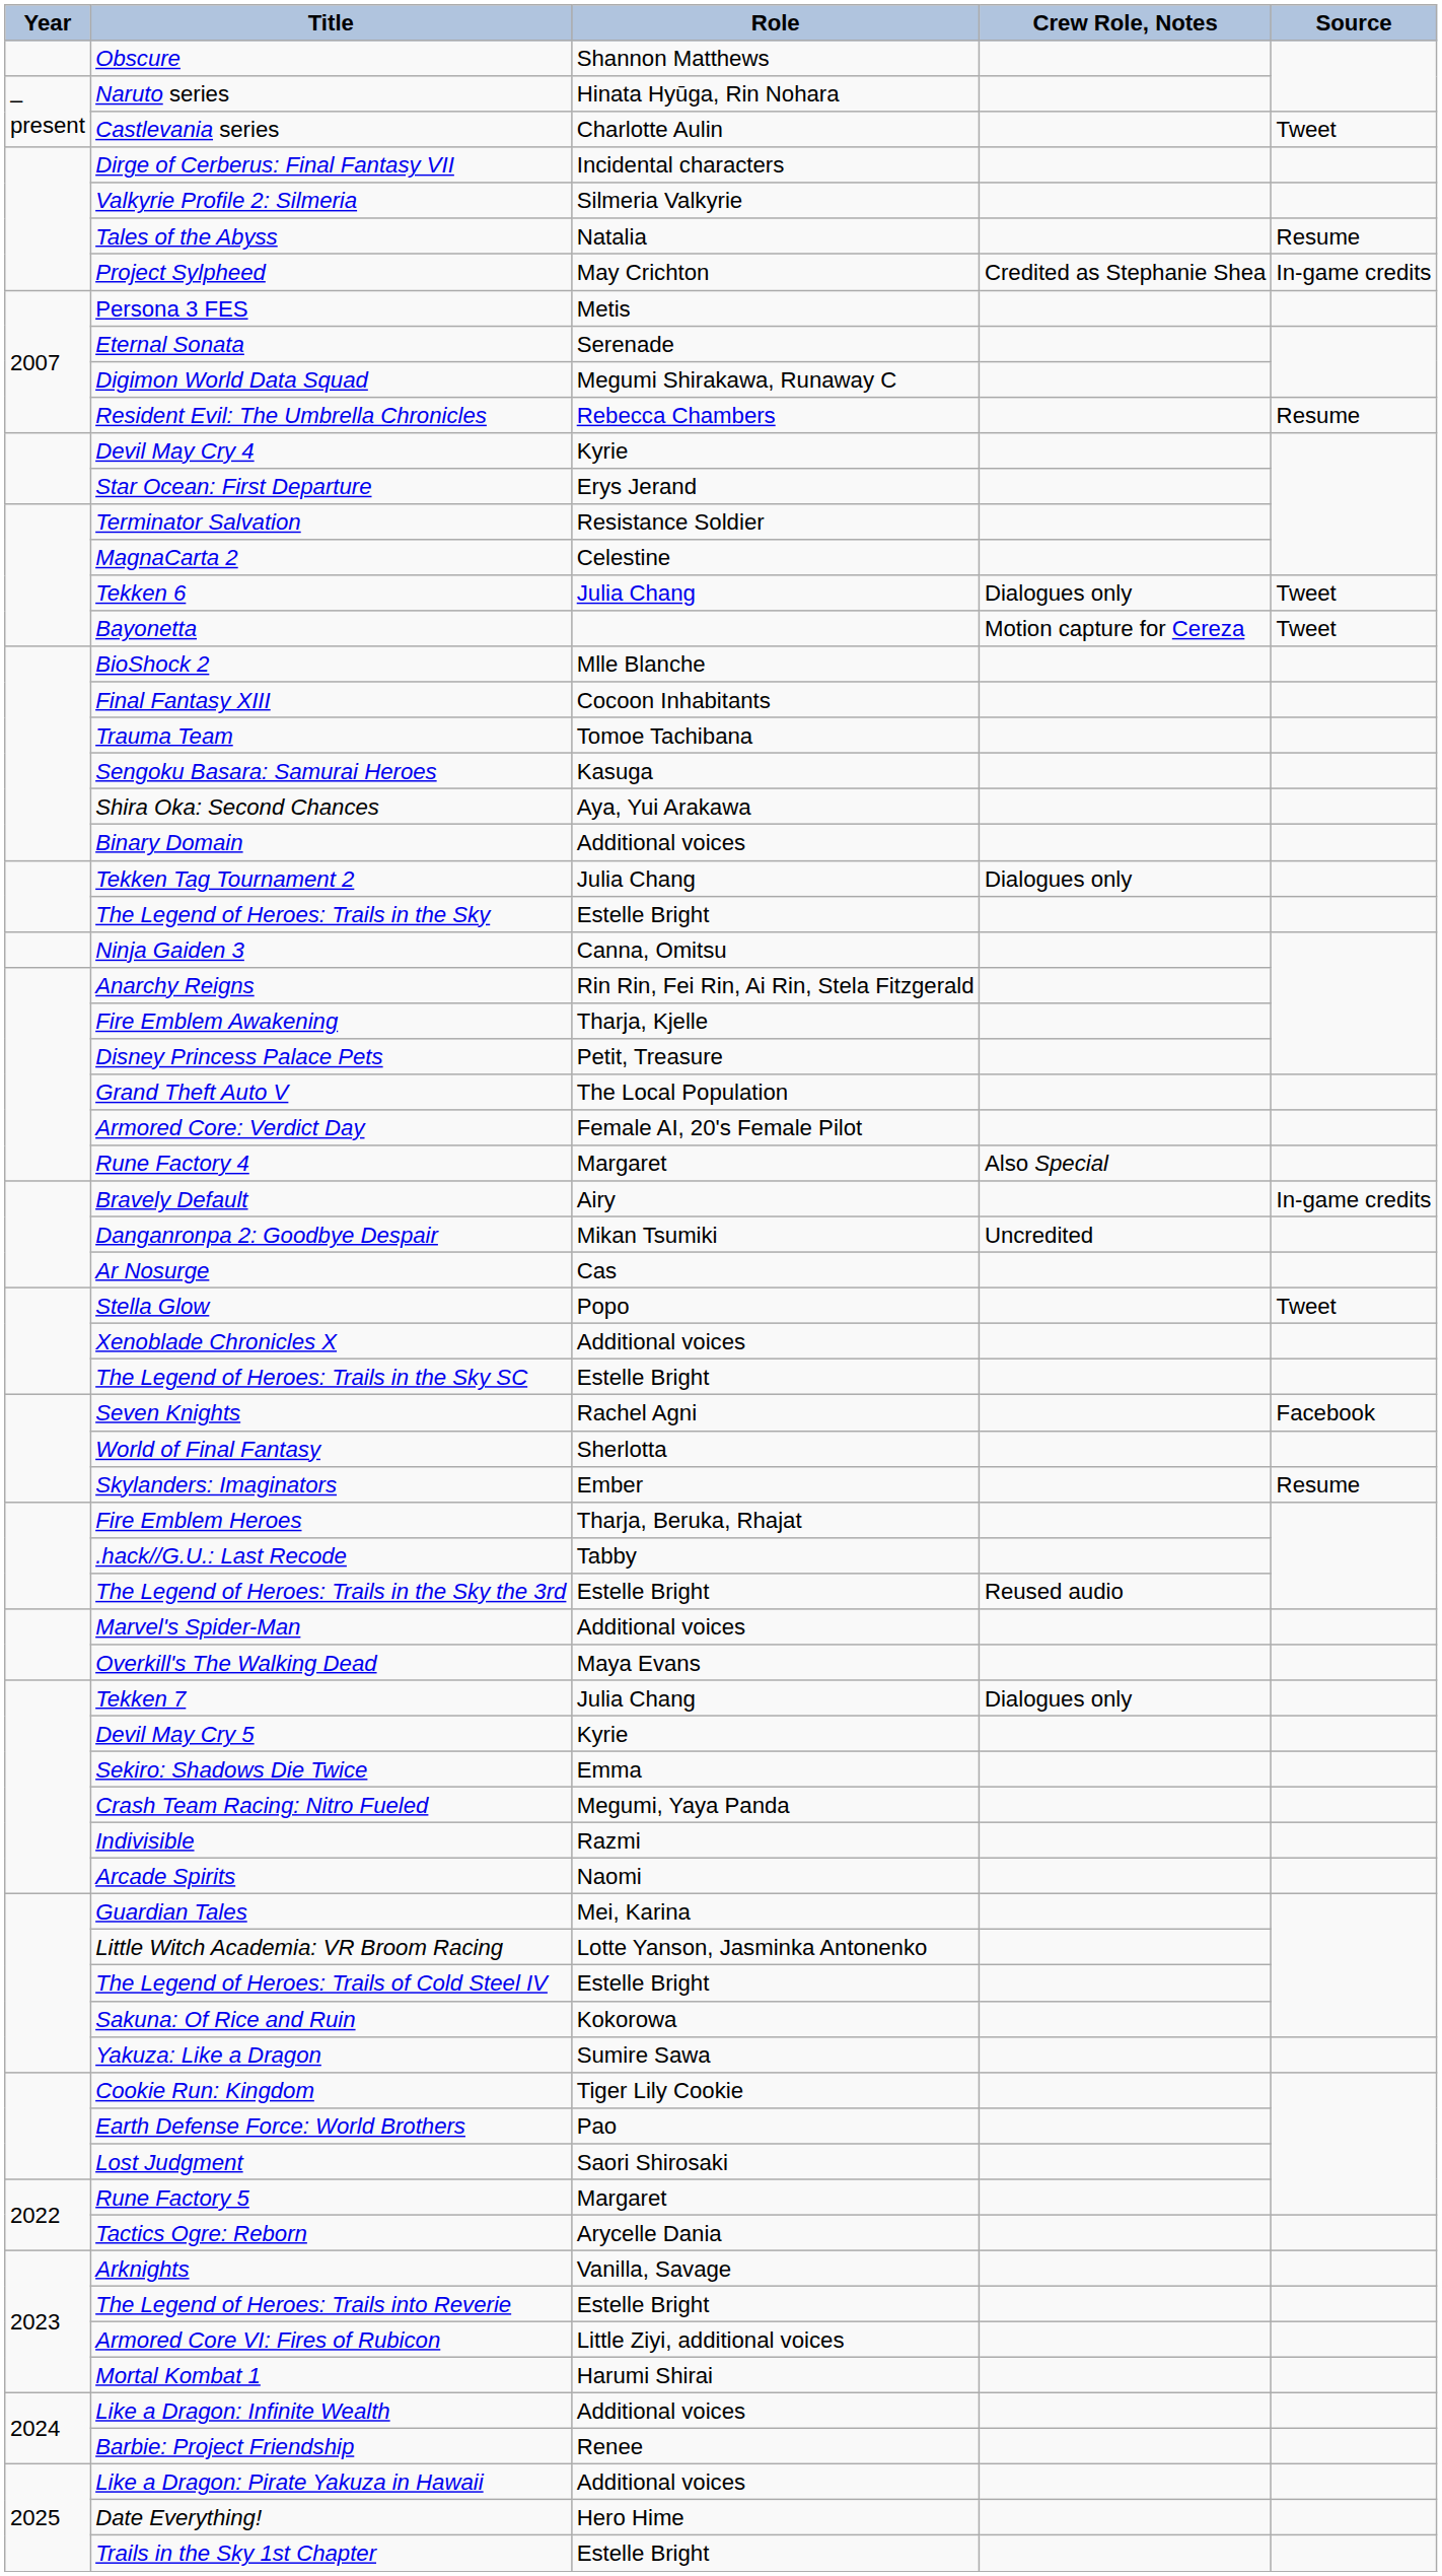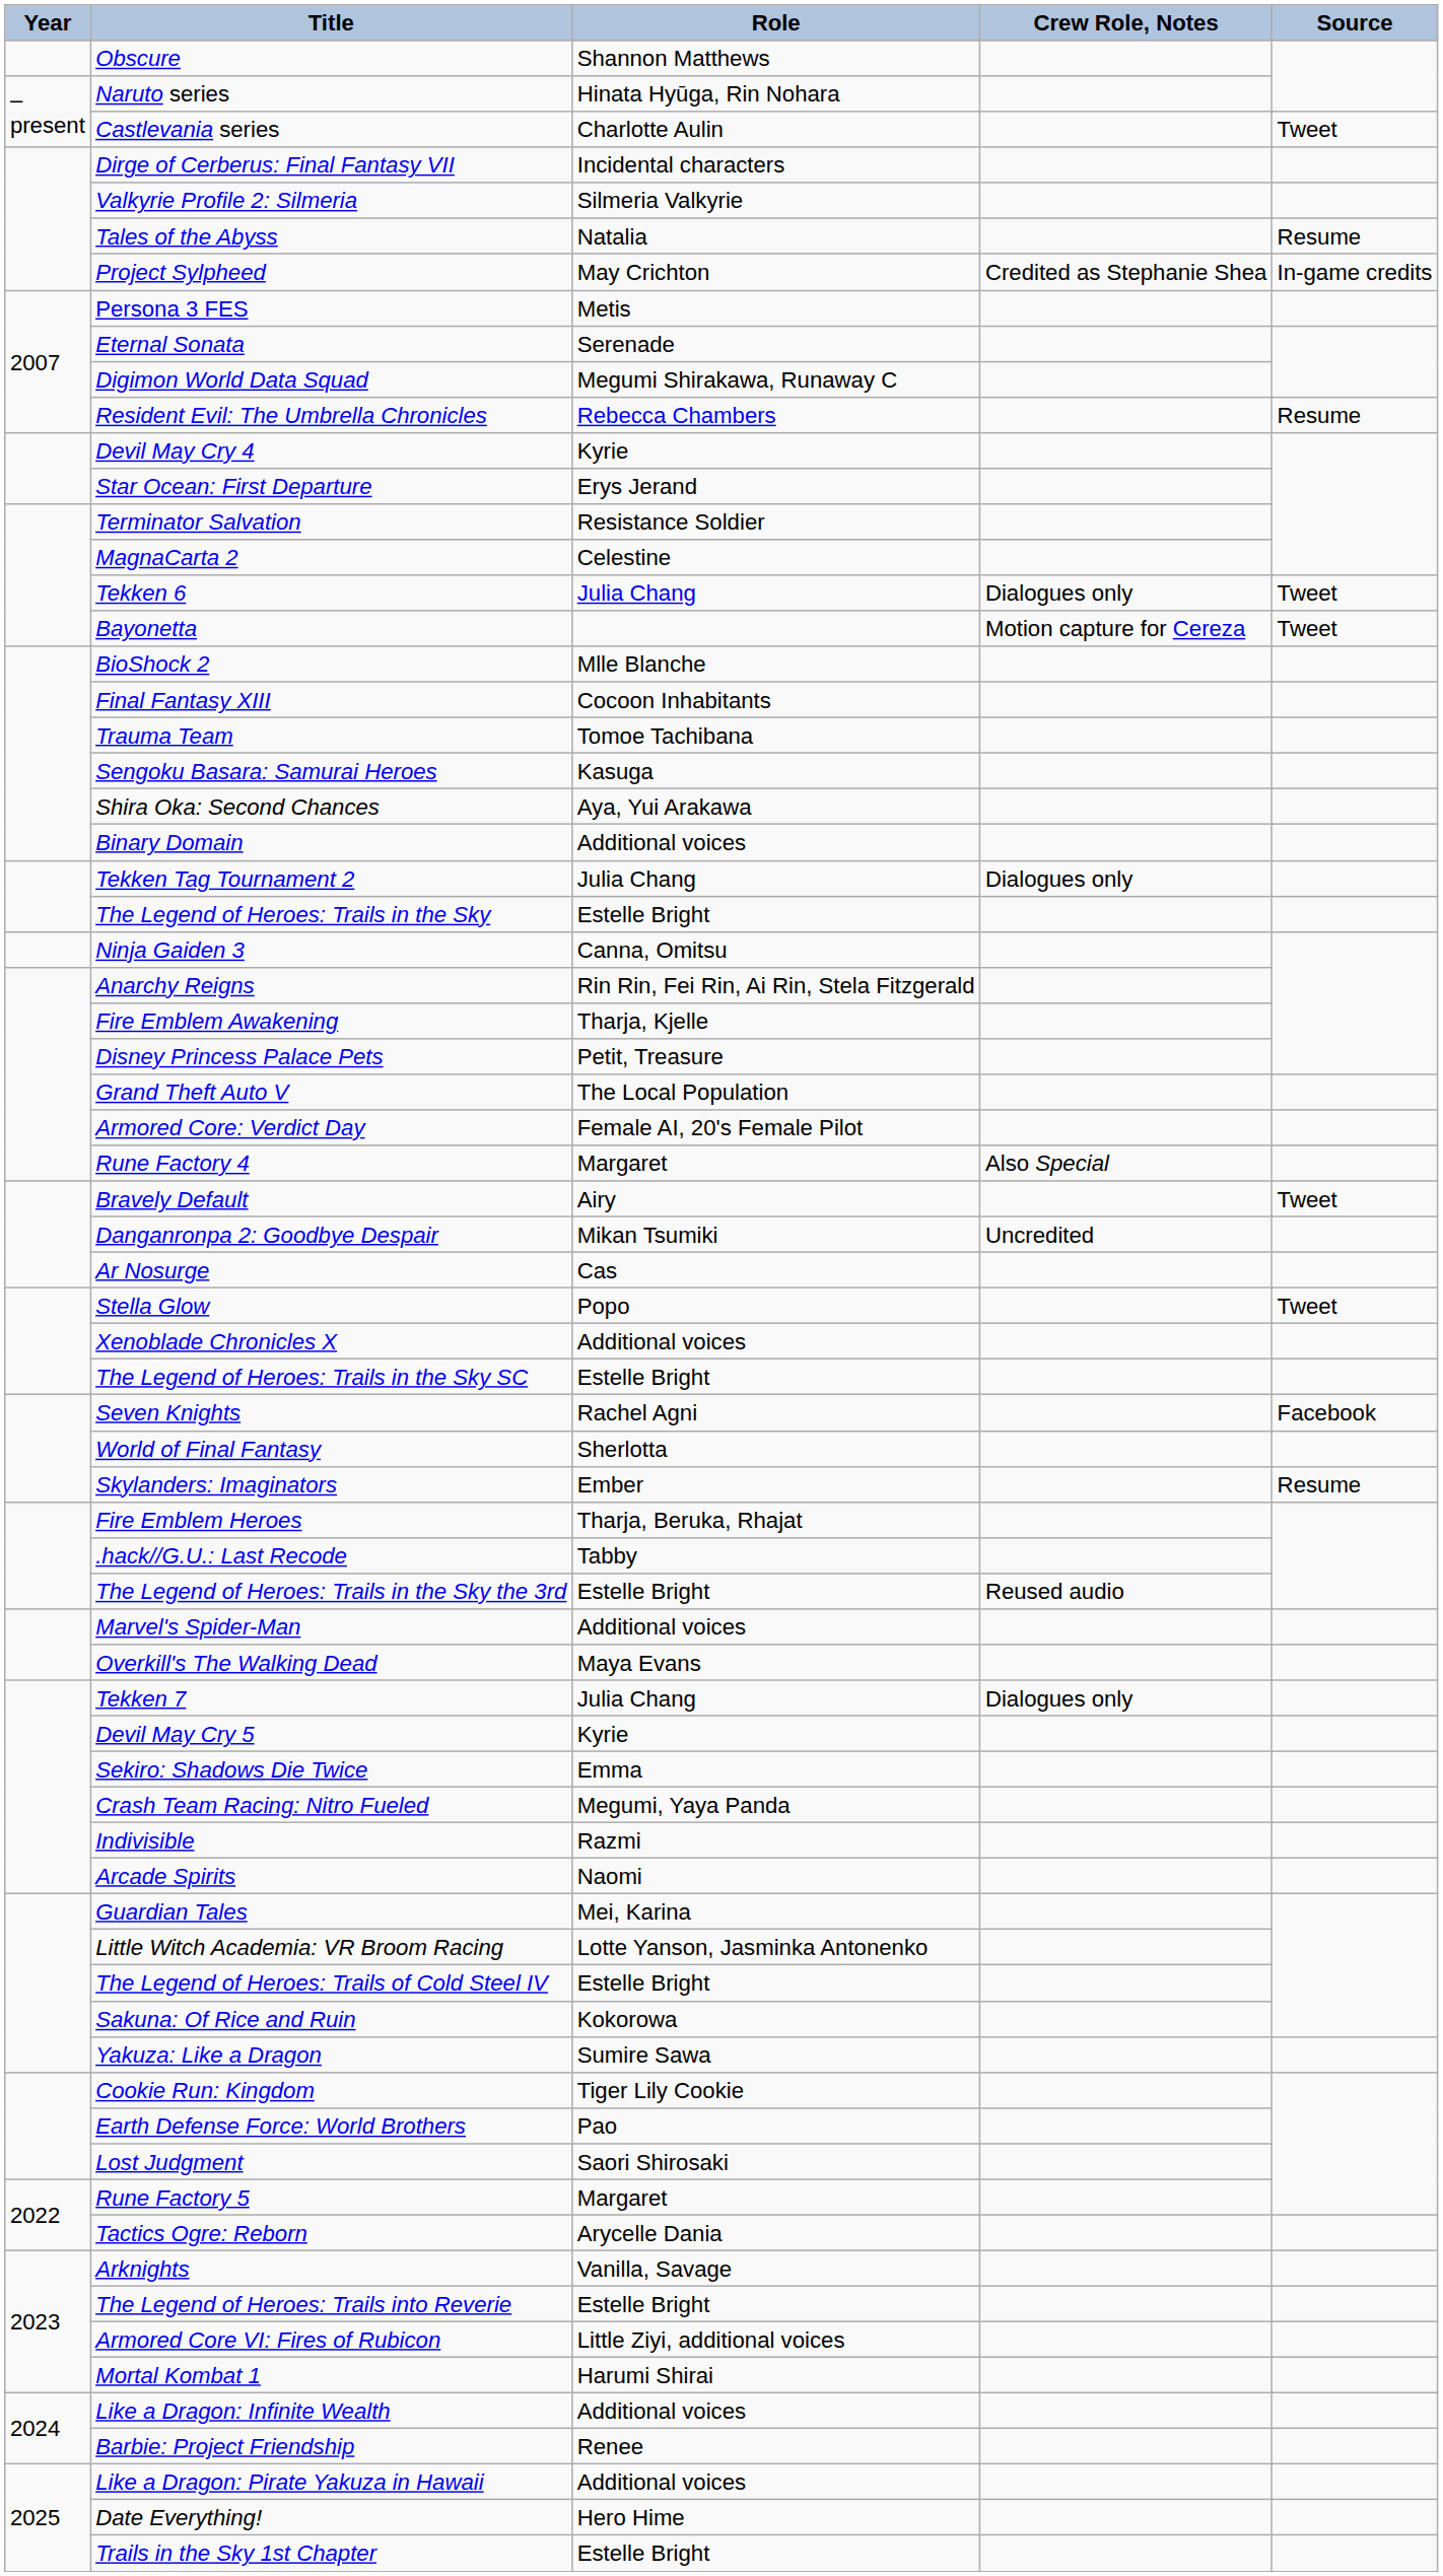 <table class="wikitable sortable plainrowheaders" style="width=95%; font-size: 95%;">
 <tr>
 <th style="background:#b0c4de; width:40px;">Year </th>
 <th style="background:#b0c4de;">Title</th>
 <th style="background:#b0c4de;">Role</th>
 <th style="background:#b0c4de;" class="unsortable">Crew Role, Notes</th>
 <th style="background:#b0c4de;" class="unsortable">Source</th>
 </tr>
 <tr>
 <td></td>
 <td><em><a href='#'>Obscure</a></em></td>
 <td>Shannon Matthews</td>
 <td> </td>
 <td rowspan="2"></td>
 </tr>
 <tr>
 <td rowspan="2">–present</td>
 <td><em><a href='#'>Naruto</a></em> series</td>
 <td>Hinata Hyūga, Rin Nohara</td>
 <td> </td>
 </tr>
 <tr>
 <td><em><a href='#'>Castlevania</a></em> series</td>
 <td>Charlotte Aulin</td>
 <td></td>
 <td>Tweet</td>
 </tr>
 <tr>
 <td rowspan="4"></td>
 <td><em><a href='#'>Dirge of Cerberus: Final Fantasy VII</a></em></td>
 <td>Incidental characters</td>
 <td> </td>
 <td></td>
 </tr>
 <tr>
 <td><em><a href='#'>Valkyrie Profile 2: Silmeria</a></em></td>
 <td>Silmeria Valkyrie</td>
 <td> </td>
 <td></td>
 </tr>
 <tr>
 <td><em><a href='#'>Tales of the Abyss</a></em></td>
 <td>Natalia</td>
 <td> </td>
 <td>Resume</td>
 </tr>
 <tr>
 <td><em><a href='#'>Project Sylpheed</a></em></td>
 <td>May Crichton</td>
 <td>Credited as Stephanie Shea</td>
 <td>In-game credits</td>
 </tr>
 <tr>
 <td rowspan="4">2007</td>
 <td><a href='#'>Persona 3 FES</a></td>
 <td>Metis</td>
 <td></td>
 <td></td>
 </tr>
 <tr>
 <td><em><a href='#'>Eternal Sonata</a></em></td>
 <td>Serenade</td>
 <td> </td>
 <td rowspan="2"></td>
 </tr>
 <tr>
 <td><em><a href='#'>Digimon World Data Squad</a></em></td>
 <td>Megumi Shirakawa, Runaway C</td>
 <td></td>
 </tr>
 <tr>
 <td><em><a href='#'>Resident Evil: The Umbrella Chronicles</a></em></td>
 <td><a href='#'>Rebecca Chambers</a></td>
 <td> </td>
 <td>Resume</td>
 </tr>
 <tr>
 <td rowspan="2"></td>
 <td><em><a href='#'>Devil May Cry 4</a></em></td>
 <td>Kyrie</td>
 <td> </td>
 <td rowspan="4"></td>
 </tr>
 <tr>
 <td><em><a href='#'>Star Ocean: First Departure</a></em></td>
 <td>Erys Jerand</td>
 <td> </td>
 </tr>
 <tr>
 <td rowspan="4"></td>
 <td><em><a href='#'>Terminator Salvation</a></em></td>
 <td>Resistance Soldier</td>
 <td> </td>
 </tr>
 <tr>
 <td><em><a href='#'>MagnaCarta 2</a></em></td>
 <td>Celestine</td>
 <td> </td>
 </tr>
 <tr>
 <td><em><a href='#'>Tekken 6</a></em></td>
 <td><a href='#'>Julia Chang</a></td>
 <td>Dialogues only</td>
 <td>Tweet</td>
 </tr>
 <tr>
 <td><em><a href='#'>Bayonetta</a></em></td>
 <td></td>
 <td>Motion capture for <a href='#'>Cereza</a></td>
 <td>Tweet</td>
 </tr>
 <tr>
 <td rowspan="6"></td>
 <td><em><a href='#'>BioShock 2</a></em></td>
 <td>Mlle Blanche</td>
 <td></td>
 <td></td>
 </tr>
 <tr>
 <td><em><a href='#'>Final Fantasy XIII</a></em></td>
 <td>Cocoon Inhabitants</td>
 <td> </td>
 <td></td>
 </tr>
 <tr>
 <td><em><a href='#'>Trauma Team</a></em></td>
 <td>Tomoe Tachibana</td>
 <td> </td>
 <td></td>
 </tr>
 <tr>
 <td><em><a href='#'>Sengoku Basara: Samurai Heroes</a></em></td>
 <td>Kasuga</td>
 <td> </td>
 <td></td>
 </tr>
 <tr>
 <td><em>Shira Oka: Second Chances</em></td>
 <td>Aya, Yui Arakawa</td>
 <td> </td>
 <td></td>
 </tr>
 <tr>
 <td><em><a href='#'>Binary Domain</a></em></td>
 <td>Additional voices</td>
 <td> </td>
 <td></td>
 </tr>
 <tr>
 <td rowspan = "2"></td>
 <td><em><a href='#'>Tekken Tag Tournament 2</a></em></td>
 <td>Julia Chang</td>
 <td>Dialogues only</td>
 <td></td>
 </tr>
 <tr>
 <td><em><a href='#'>The Legend of Heroes: Trails in the Sky</a></em></td>
 <td>Estelle Bright</td>
 <td></td>
 </tr>
 <tr>
 <td></td>
 <td><em><a href='#'>Ninja Gaiden 3</a></em></td>
 <td>Canna, Omitsu</td>
 <td> </td>
 <td rowspan="4"></td>
 </tr>
 <tr>
 <td rowspan="6"></td>
 <td><em><a href='#'>Anarchy Reigns</a></em></td>
 <td>Rin Rin, Fei Rin, Ai Rin, Stela Fitzgerald</td>
 <td></td>
 </tr>
 <tr>
 <td><em><a href='#'>Fire Emblem Awakening</a></em></td>
 <td>Tharja, Kjelle</td>
 <td> </td>
 </tr>
 <tr>
 <td><em><a href='#'>Disney Princess Palace Pets</a></em></td>
 <td>Petit, Treasure</td>
 <td></td>
 </tr>
 <tr>
 <td><em><a href='#'>Grand Theft Auto V</a></em></td>
 <td>The Local Population</td>
 <td></td>
 <td></td>
 </tr>
 <tr>
 <td><em><a href='#'>Armored Core: Verdict Day</a></em></td>
 <td>Female AI, 20's Female Pilot</td>
 <td></td>
 <td></td>
 </tr>
 <tr>
 <td><em><a href='#'>Rune Factory 4</a></em></td>
 <td>Margaret</td>
 <td>Also <em>Special</em></td>
 <td></td>
 </tr>
 <tr>
 <td rowspan="3"></td>
 <td><em><a href='#'>Bravely Default</a></em></td>
 <td>Airy</td>
 <td></td>
-<td>In-game credits</td>
+<td>Tweet</td>
 </tr>
 <tr>
 <td><em><a href='#'>Danganronpa 2: Goodbye Despair</a></em></td>
 <td>Mikan Tsumiki</td>
 <td>Uncredited</td>
 <td></td>
 </tr>
 <tr>
 <td><em><a href='#'>Ar Nosurge</a></em></td>
 <td>Cas</td>
 <td></td>
 <td></td>
 </tr>
 <tr>
 <td rowspan="3"></td>
 <td><em><a href='#'>Stella Glow</a></em></td>
 <td>Popo</td>
 <td> </td>
 <td>Tweet</td>
 </tr>
 <tr>
 <td><em><a href='#'>Xenoblade Chronicles X</a></em></td>
 <td>Additional voices</td>
 <td> </td>
 <td></td>
 </tr>
 <tr>
 <td><em><a href='#'>The Legend of Heroes: Trails in the Sky SC</a></em></td>
 <td>Estelle Bright</td>
 <td></td>
 </tr>
 <tr>
 <td rowspan="3"></td>
 <td><em><a href='#'>Seven Knights</a></em></td>
 <td>Rachel Agni</td>
 <td></td>
 <td>Facebook</td>
 </tr>
 <tr>
 <td><em><a href='#'>World of Final Fantasy</a></em></td>
 <td>Sherlotta</td>
 <td> </td>
 <td></td>
 </tr>
 <tr>
 <td><em><a href='#'>Skylanders: Imaginators</a></em></td>
 <td>Ember</td>
 <td> </td>
 <td>Resume</td>
 </tr>
 <tr>
 <td rowspan="3"></td>
 <td><em><a href='#'>Fire Emblem Heroes</a></em></td>
 <td>Tharja, Beruka, Rhajat</td>
 <td></td>
 <td rowspan="3"></td>
 </tr>
 <tr>
 <td><em><a href='#'>.hack//G.U.: Last Recode</a></em></td>
 <td>Tabby</td>
 <td></td>
 </tr>
 <tr>
 <td><em><a href='#'>The Legend of Heroes: Trails in the Sky the 3rd</a></em></td>
 <td>Estelle Bright</td>
 <td>Reused audio</td>
 </tr>
 <tr>
 <td rowspan="2"></td>
 <td><em><a href='#'>Marvel's Spider-Man</a></em></td>
 <td>Additional voices</td>
 <td></td>
 </tr>
 <tr>
 <td><em><a href='#'>Overkill's The Walking Dead</a></em></td>
 <td>Maya Evans</td>
 <td></td>
 <td></td>
 </tr>
 <tr>
 <td rowspan="6"></td>
 <td><em><a href='#'>Tekken 7</a></em></td>
 <td>Julia Chang</td>
 <td>Dialogues only</td>
 <td></td>
 </tr>
 <tr>
 <td><em><a href='#'>Devil May Cry 5</a></em></td>
 <td>Kyrie</td>
 <td></td>
 <td></td>
 </tr>
 <tr>
 <td><em><a href='#'>Sekiro: Shadows Die Twice</a></em></td>
 <td>Emma</td>
 <td></td>
 <td></td>
 </tr>
 <tr>
 <td><em><a href='#'>Crash Team Racing: Nitro Fueled</a></em></td>
 <td>Megumi, Yaya Panda</td>
 <td></td>
 <td></td>
 </tr>
 <tr>
 <td><em><a href='#'>Indivisible</a></em></td>
 <td>Razmi</td>
 <td></td>
 <td></td>
 </tr>
 <tr>
 <td><em><a href='#'>Arcade Spirits</a></em></td>
 <td>Naomi</td>
 <td></td>
 <td></td>
 </tr>
 <tr>
 <td rowspan="5"></td>
 <td><em><a href='#'>Guardian Tales</a></em></td>
 <td>Mei, Karina</td>
 <td></td>
 <td rowspan="4"></td>
 </tr>
 <tr>
 <td><em>Little Witch Academia: VR Broom Racing</em></td>
 <td>Lotte Yanson, Jasminka Antonenko</td>
 <td></td>
 </tr>
 <tr>
 <td><em><a href='#'>The Legend of Heroes: Trails of Cold Steel IV</a></em></td>
 <td>Estelle Bright</td>
 <td></td>
 </tr>
 <tr>
 <td><em><a href='#'>Sakuna: Of Rice and Ruin</a></em></td>
 <td>Kokorowa</td>
 <td></td>
 </tr>
 <tr>
 <td><em><a href='#'>Yakuza: Like a Dragon</a></em></td>
 <td>Sumire Sawa</td>
 <td></td>
 <td></td>
 </tr>
 <tr>
 <td rowspan="3"></td>
 <td><em><a href='#'>Cookie Run: Kingdom</a></em></td>
 <td>Tiger Lily Cookie</td>
 <td></td>
 <td rowspan="4"></td>
 </tr>
 <tr>
 <td><em><a href='#'>Earth Defense Force: World Brothers</a></em></td>
 <td>Pao</td>
 <td></td>
 </tr>
 <tr>
 <td><em><a href='#'>Lost Judgment</a></em></td>
 <td>Saori Shirosaki</td>
 <td></td>
 </tr>
 <tr>
 <td rowspan="2">2022</td>
 <td><em><a href='#'>Rune Factory 5</a></em></td>
 <td>Margaret</td>
 <td></td>
 </tr>
 <tr>
 <td><em><a href='#'>Tactics Ogre: Reborn</a></em></td>
 <td>Arycelle Dania</td>
 <td></td>
 <td></td>
 </tr>
 <tr>
 <td rowspan="4">2023</td>
 <td><em><a href='#'>Arknights</a></em></td>
 <td>Vanilla, Savage</td>
 <td> </td>
 <td></td>
 </tr>
 <tr>
 <td><em><a href='#'>The Legend of Heroes: Trails into Reverie</a></em></td>
 <td>Estelle Bright</td>
 <td></td>
 <td></td>
 </tr>
 <tr>
 <td><em><a href='#'>Armored Core VI: Fires of Rubicon</a></em></td>
 <td>Little Ziyi, additional voices</td>
 <td> </td>
 <td></td>
 </tr>
 <tr>
 <td><em><a href='#'>Mortal Kombat 1</a></em></td>
 <td>Harumi Shirai</td>
 <td> </td>
 <td></td>
 </tr>
 <tr>
 <td rowspan="2">2024</td>
 <td><em><a href='#'>Like a Dragon: Infinite Wealth</a></em></td>
 <td>Additional voices</td>
 <td></td>
 <td></td>
 </tr>
 <tr>
 <td><em><a href='#'>Barbie: Project Friendship</a></em></td>
 <td>Renee</td>
 <td></td>
 <td></td>
 </tr>
 <tr>
 <td rowspan="3">2025</td>
 <td><em><a href='#'>Like a Dragon: Pirate Yakuza in Hawaii</a></em></td>
 <td>Additional voices</td>
 <td></td>
 <td></td>
 </tr>
 <tr>
 <td><em>Date Everything!</em></td>
 <td>Hero Hime</td>
 <td></td>
 <td></td>
 </tr>
 <tr>
 <td><em><a href='#'>Trails in the Sky 1st Chapter</a></em></td>
 <td>Estelle Bright</td>
 <td></td>
 <td></td>
 </tr>
 <tr>
 </tr>
 </table>
